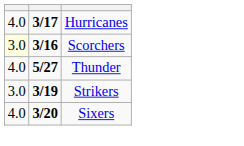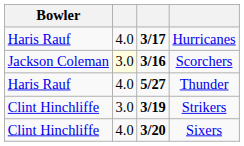 <table class="wikitable sortable" style="text-align:center">
 <tr>
+<th>Bowler</th>
 <th></th>
 <th></th>
 <th></th>
 </tr>
 <tr |>
+<td style="text-align:left"> <a href='#'>Haris Rauf</a></td>
 <td>4.0</td>
 <td><strong>3/17</strong></td>
 <td><a href='#'>Hurricanes</a></td>
 </tr>
 <tr>
+<td style="text-align:left"> <a href='#'>Jackson Coleman</a></td>
 <td style="background: lightyellow;">3.0</td>
 <td><strong>3/16</strong></td>
 <td><a href='#'>Scorchers</a></td>
 </tr>
 <tr>
+<td style="text-align:left"> <a href='#'>Haris Rauf</a></td>
 <td>4.0</td>
 <td><strong>5/27</strong></td>
 <td><a href='#'>Thunder</a></td>
 </tr>
 <tr>
+<td style="text-align:left"> <a href='#'>Clint Hinchliffe</a></td>
 <td>3.0</td>
 <td><strong>3/19</strong></td>
 <td><a href='#'>Strikers</a></td>
 </tr>
 <tr>
+<td style="text-align:left"> <a href='#'>Clint Hinchliffe</a></td>
 <td>4.0</td>
 <td><strong>3/20</strong></td>
 <td><a href='#'>Sixers</a></td>
 </tr>
 </table>
